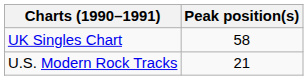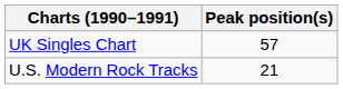 <table class="wikitable">
 <tr>
 <th>Charts (1990–1991)</th>
 <th>Peak position(s)</th>
 </tr>
 <tr>
 <td><a href='#'>UK Singles Chart</a></td>
-<td align="center">58</td>
+<td align="center">57</td>
 </tr>
 <tr>
 <td>U.S. <a href='#'>Modern Rock Tracks</a></td>
 <td align="center">21</td>
 </tr>
 </table>
